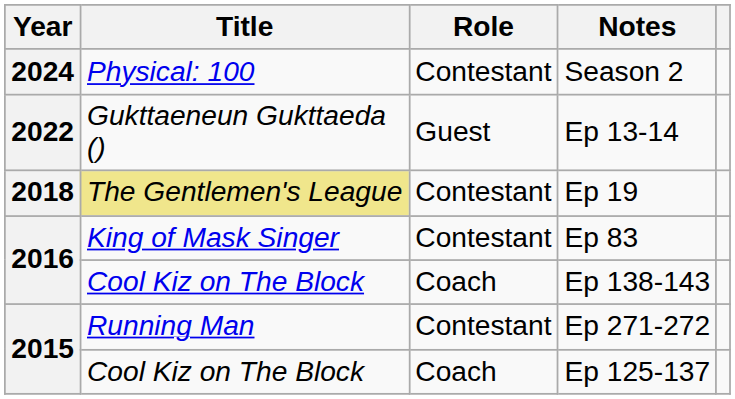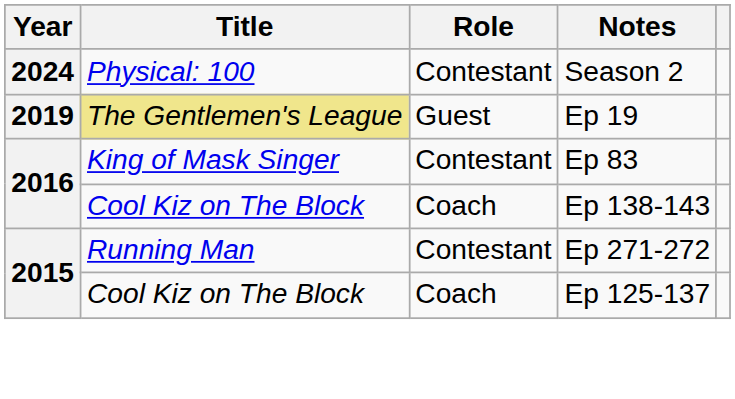 <table class="wikitable sortable plainrowheaders">
 <tr>
 <th scope="col">Year</th>
 <th scope="col">Title</th>
 <th scope="col">Role</th>
 <th scope="col">Notes</th>
 <th scope="col" class="unsortable"></th>
 </tr>
 <tr>
 <th scope="row">2024</th>
 <td><em><a href='#'>Physical: 100</a></em></td>
 <td>Contestant</td>
 <td>Season 2</td>
 <td></td>
 </tr>
 <tr>
-<th scope="row">2022</th>
-<td><em>Gukttaeneun Gukttaeda</em><br><em>()</em></td>
+<th scope="row">2019</th>
+<td style="background: khaki;"><em>The Gentlemen's League</em></td>
 <td>Guest</td>
-<td>Ep 13-14</td>
-<td></td>
-</tr>
-<tr>
-<th scope="row">2018</th>
-<td style="background: khaki;"><em>The Gentlemen's League</em></td>
-<td>Contestant</td>
 <td>Ep 19</td>
 <td></td>
 </tr>
 <tr>
 <th rowspan="2" scope="row">2016</th>
 <td><em><a href='#'>King of Mask Singer</a></em></td>
 <td>Contestant</td>
 <td>Ep 83</td>
 <td></td>
 </tr>
 <tr>
 <td><em><a href='#'>Cool Kiz on The Block</a></em></td>
 <td>Coach</td>
 <td>Ep 138-143</td>
 <td></td>
 </tr>
 <tr>
 <th rowspan="2" scope="row">2015</th>
 <td><em><a href='#'>Running Man</a></em></td>
 <td>Contestant</td>
 <td>Ep 271-272</td>
 <td></td>
 </tr>
 <tr>
 <td><em>Cool Kiz on The Block</em></td>
 <td>Coach</td>
 <td>Ep 125-137</td>
 <td></td>
 </tr>
 </table>
